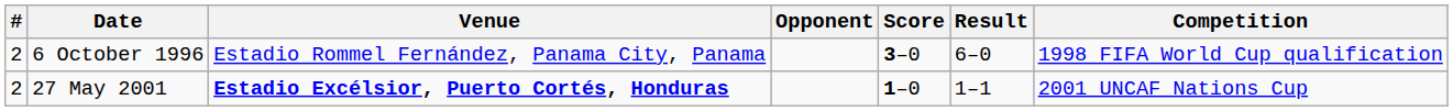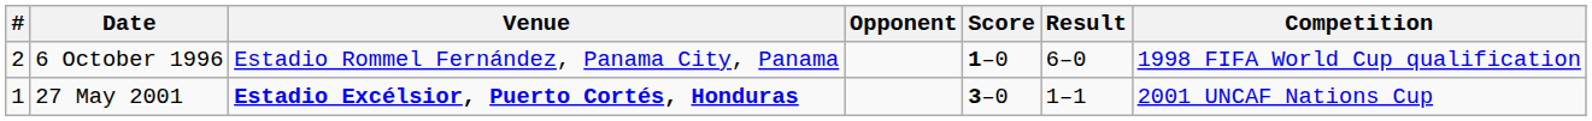 <table class="wikitable">
 <tr>
 <th>#</th>
 <th>Date</th>
 <th>Venue</th>
 <th>Opponent</th>
 <th>Score</th>
 <th>Result</th>
 <th>Competition</th>
 </tr>
 <tr>
 <td>2</td>
 <td>6 October 1996</td>
 <td><a href='#'>Estadio Rommel Fernández</a>, <a href='#'>Panama City</a>, <a href='#'>Panama</a></td>
 <td></td>
-<td><strong>3</strong>–0</td>
+<td><strong>1</strong>–0</td>
 <td>6–0</td>
 <td><a href='#'>1998 FIFA World Cup qualification</a></td>
 </tr>
 <tr>
-<td>2</td>
+<td>1</td>
 <td>27 May 2001</td>
 <td><strong><a href='#'>Estadio Excélsior</a>, <a href='#'>Puerto Cortés</a>, <a href='#'>Honduras</a></strong></td>
 <td></td>
-<td><strong>1</strong>–0</td>
+<td><strong>3</strong>–0</td>
 <td>1–1</td>
 <td><a href='#'>2001 UNCAF Nations Cup</a></td>
 </tr>
 </table>
